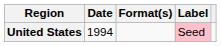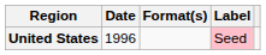 <table class="wikitable plainrowheaders">
 <tr>
 <th scope="col">Region</th>
 <th scope="col">Date</th>
 <th scope="col">Format(s)</th>
 <th scope="col">Label</th>
 <th scope="col"></th>
 </tr>
 <tr>
 <th scope="row">United States</th>
-<td>1994</td>
+<td>1996</td>
 <td></td>
 <td style="background: pink;">Seed</td>
 <td style="text-align:center;"></td>
 </tr>
 </table>
